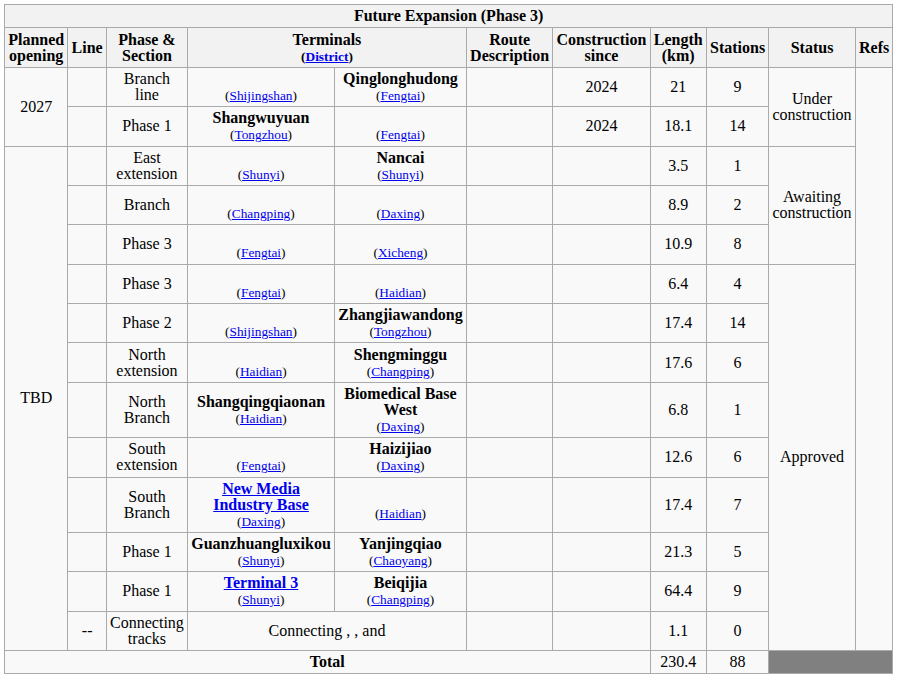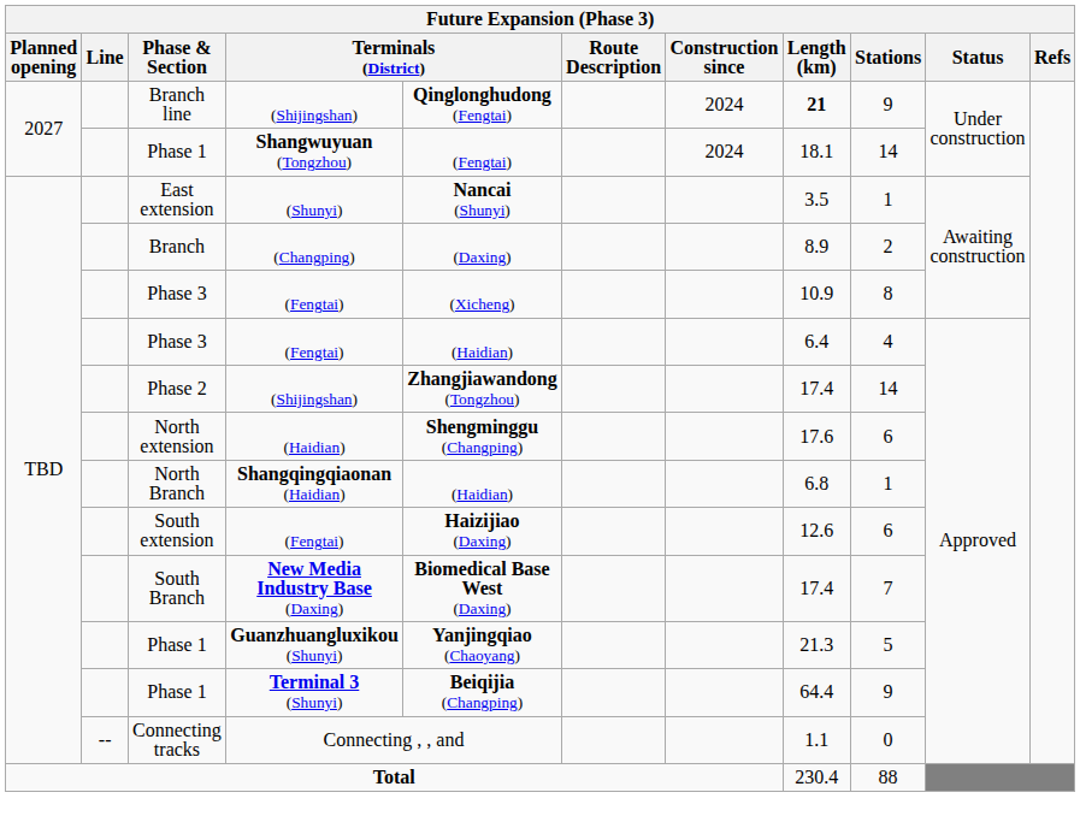 <table class="wikitable" style="width:100%;line-height:1;text-align:center;">
 <tr>
 <th colspan="11">Future Expansion (Phase 3)</th>
 </tr>
 <tr>
 <th>Planned<br>opening</th>
 <th>Line</th>
 <th>Phase & Section</th>
 <th colspan="2">Terminals<br><small>(<a href='#'>District</a>)</small></th>
 <th style="width:40%;">Route Description</th>
 <th>Construction<br>since</th>
 <th>Length<br>(km)</th>
 <th>Stations</th>
 <th>Status</th>
 <th>Refs</th>
 </tr>
 <tr>
 <td rowspan="2">2027</td>
 <td></td>
 <td>Branch line</td>
 <td><strong></strong><br><small>(<a href='#'>Shijingshan</a>)</small></td>
 <td><strong>Qinglonghudong</strong><br><small>(<a href='#'>Fengtai</a>)</small></td>
 <td></td>
 <td>2024</td>
-<td>21</td>
+<td><strong>21</strong></td>
 <td>9</td>
 <td rowspan="2">Under construction</td>
 <td rowspan="14"></td>
 </tr>
 <tr>
 <td></td>
 <td>Phase 1</td>
 <td><strong>Shangwuyuan</strong><br><small>(<a href='#'>Tongzhou</a>)</small></td>
 <td><strong></strong><br><small>(<a href='#'>Fengtai</a>)</small></td>
 <td></td>
 <td>2024</td>
 <td>18.1</td>
 <td>14</td>
 </tr>
 <tr>
 <td rowspan="12">TBD</td>
 <td></td>
 <td>East extension</td>
 <td><strong></strong><br><small>(<a href='#'>Shunyi</a>)</small></td>
 <td><strong>Nancai</strong><br><small>(<a href='#'>Shunyi</a>)</small></td>
 <td></td>
 <td></td>
 <td>3.5</td>
 <td>1</td>
 <td rowspan="3">Awaiting construction</td>
 </tr>
 <tr>
 <td></td>
 <td>Branch</td>
 <td><strong></strong><br><small>(<a href='#'>Changping</a>)</small></td>
 <td><strong></strong><br><small>(<a href='#'>Daxing</a>)</small></td>
 <td></td>
 <td></td>
 <td>8.9</td>
 <td>2</td>
 </tr>
 <tr>
 <td></td>
 <td>Phase 3</td>
 <td><strong></strong><br><small>(<a href='#'>Fengtai</a>)</small></td>
 <td><strong></strong><br><small>(<a href='#'>Xicheng</a>)</small></td>
 <td></td>
 <td></td>
 <td>10.9</td>
 <td>8</td>
 </tr>
 <tr>
 <td></td>
 <td>Phase 3</td>
 <td><strong></strong><br><small>(<a href='#'>Fengtai</a>)</small></td>
 <td><strong></strong><br><small>(<a href='#'>Haidian</a>)</small></td>
 <td></td>
 <td></td>
 <td>6.4</td>
 <td>4</td>
 <td rowspan="9">Approved</td>
 </tr>
 <tr>
 <td></td>
 <td>Phase 2</td>
 <td><strong></strong><br><small>(<a href='#'>Shijingshan</a>)</small></td>
 <td><strong>Zhangjiawandong</strong><br><small>(<a href='#'>Tongzhou</a>)</small></td>
 <td></td>
 <td></td>
 <td>17.4</td>
 <td>14</td>
 </tr>
 <tr>
 <td></td>
 <td>North extension</td>
 <td><strong></strong><br><small>(<a href='#'>Haidian</a>)</small></td>
 <td><strong>Shengminggu</strong><br><small>(<a href='#'>Changping</a>)</small></td>
 <td></td>
 <td></td>
 <td>17.6</td>
 <td>6</td>
 </tr>
 <tr>
 <td></td>
 <td>North Branch</td>
 <td><strong>Shangqingqiaonan</strong><br><small>(<a href='#'>Haidian</a>)</small></td>
-<td><strong>Biomedical Base West</strong><br><small>(<a href='#'>Daxing</a>)</small></td>
+<td><strong></strong><br><small>(<a href='#'>Haidian</a>)</small></td>
 <td></td>
 <td></td>
 <td>6.8</td>
 <td>1</td>
 </tr>
 <tr>
 <td></td>
 <td>South extension</td>
 <td><strong></strong><br><small>(<a href='#'>Fengtai</a>)</small></td>
 <td><strong>Haizijiao</strong><br><small>(<a href='#'>Daxing</a>)</small></td>
 <td></td>
 <td></td>
 <td>12.6</td>
 <td>6</td>
 </tr>
 <tr>
 <td></td>
 <td>South Branch</td>
 <td><strong><a href='#'>New Media Industry Base</a></strong><br><small>(<a href='#'>Daxing</a>)</small></td>
-<td><strong></strong><br><small>(<a href='#'>Haidian</a>)</small></td>
+<td><strong>Biomedical Base West</strong><br><small>(<a href='#'>Daxing</a>)</small></td>
 <td></td>
 <td></td>
 <td>17.4</td>
 <td>7</td>
 </tr>
 <tr>
 <td></td>
 <td>Phase 1</td>
 <td><strong>Guanzhuangluxikou</strong><br><small>(<a href='#'>Shunyi</a>)</small></td>
 <td><strong>Yanjingqiao</strong><br><small>(<a href='#'>Chaoyang</a>)</small></td>
 <td></td>
 <td></td>
 <td>21.3</td>
 <td>5</td>
 </tr>
 <tr>
 <td></td>
 <td>Phase 1</td>
 <td><strong><a href='#'>Terminal 3</a></strong><br><small>(<a href='#'>Shunyi</a>)</small></td>
 <td><strong>Beiqijia</strong><br><small>(<a href='#'>Changping</a>)</small></td>
 <td></td>
 <td></td>
 <td>64.4</td>
 <td>9</td>
 </tr>
 <tr>
 <td style=line-height:1.4>--</td>
 <td>Connecting tracks</td>
 <td colspan="2">Connecting <strong></strong>, <strong></strong>, and <strong></strong></td>
 <td></td>
 <td></td>
 <td>1.1</td>
 <td>0</td>
 </tr>
 <tr>
 <td colspan="7"><strong>Total</strong></td>
 <td>230.4</td>
 <td>88</td>
 <td colspan=2 bgcolor=grey></td>
 </tr>
 </table>
